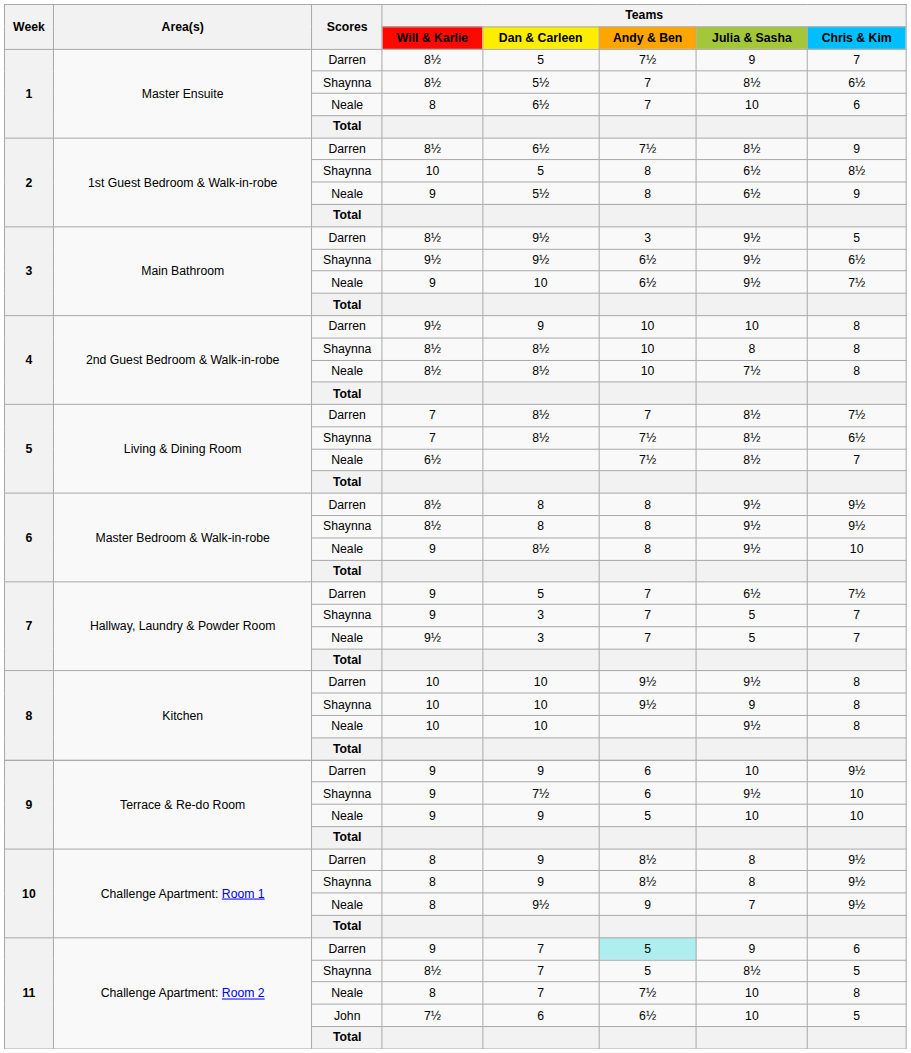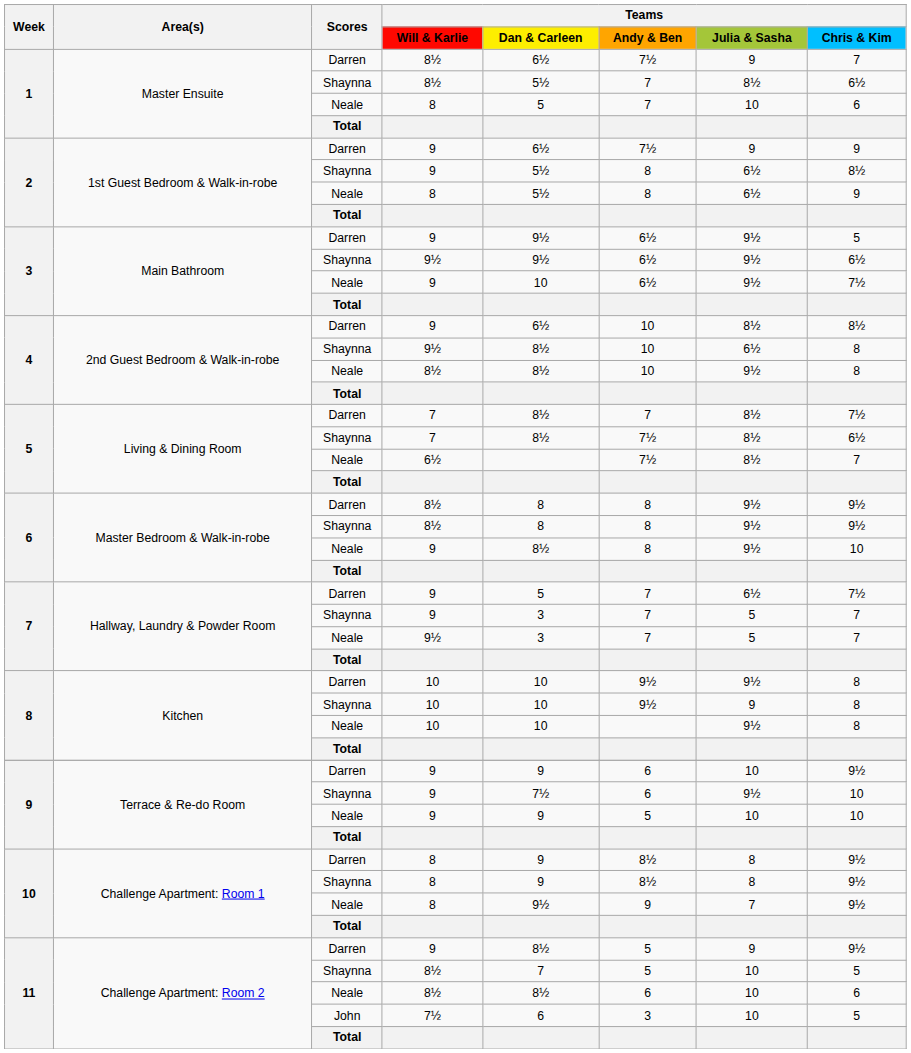 <table class="wikitable" style="text-align: center; font-size: 9pt; line-height:16px; width:70%">
 <tr>
 <th scope="col" rowspan="2">Week</th>
 <th scope="col" rowspan="2">Area(s)</th>
 <th scope="col" rowspan="2">Scores</th>
 <th scope="col" colspan="5">Teams</th>
 </tr>
 <tr>
 <th style="background:#FF0800; color:black;"><strong>Will & Karlie</strong></th>
 <th style="background:#FDEE00; color:black;"><strong>Dan & Carleen</strong></th>
 <th style="background:orange; color:black;"><strong>Andy & Ben</strong></th>
 <th style="background:#A4C639; color:black;"><strong>Julia & Sasha</strong></th>
 <th style="background:#00BFFF; color:black;"><strong>Chris & Kim</strong></th>
 </tr>
 <tr>
 <th rowspan="4">1</th>
 <td rowspan="4">Master Ensuite</td>
 <td>Darren</td>
 <td>8½</td>
-<td>5</td>
+<td>6½</td>
 <td>7½</td>
 <td>9</td>
 <td>7</td>
 </tr>
 <tr>
 <td>Shaynna</td>
 <td>8½</td>
 <td>5½</td>
 <td>7</td>
 <td>8½</td>
 <td>6½</td>
 </tr>
 <tr>
 <td>Neale</td>
 <td>8</td>
-<td>6½</td>
+<td>5</td>
 <td>7</td>
 <td>10</td>
 <td>6</td>
 </tr>
 <tr>
 <th>Total</th>
 <th></th>
 <th></th>
 <th></th>
 <th></th>
 <th></th>
 </tr>
 <tr>
 <th rowspan="4">2</th>
 <td rowspan="4">1st Guest Bedroom & Walk-in-robe</td>
 <td>Darren</td>
-<td>8½</td>
+<td>9</td>
 <td>6½</td>
 <td>7½</td>
-<td>8½</td>
+<td>9</td>
 <td>9</td>
 </tr>
 <tr>
 <td>Shaynna</td>
-<td>10</td>
-<td>5</td>
+<td>9</td>
+<td>5½</td>
 <td>8</td>
 <td>6½</td>
 <td>8½</td>
 </tr>
 <tr>
 <td>Neale</td>
-<td>9</td>
+<td>8</td>
 <td>5½</td>
 <td>8</td>
 <td>6½</td>
 <td>9</td>
 </tr>
 <tr>
 <th>Total</th>
 <th></th>
 <th></th>
 <th></th>
 <th></th>
 <th></th>
 </tr>
 <tr>
 <th rowspan="4">3</th>
 <td rowspan="4">Main Bathroom</td>
 <td>Darren</td>
-<td>8½</td>
+<td>9</td>
 <td>9½</td>
-<td>3</td>
+<td>6½</td>
 <td>9½</td>
 <td>5</td>
 </tr>
 <tr>
 <td>Shaynna</td>
 <td>9½</td>
 <td>9½</td>
 <td>6½</td>
 <td>9½</td>
 <td>6½</td>
 </tr>
 <tr>
 <td>Neale</td>
 <td>9</td>
 <td>10</td>
 <td>6½</td>
 <td>9½</td>
 <td>7½</td>
 </tr>
 <tr>
 <th>Total</th>
 <th></th>
 <th></th>
 <th></th>
 <th></th>
 <th></th>
 </tr>
 <tr>
 <th rowspan="4">4</th>
 <td rowspan="4">2nd Guest Bedroom & Walk-in-robe</td>
 <td>Darren</td>
-<td>9½</td>
 <td>9</td>
+<td>6½</td>
 <td>10</td>
-<td>10</td>
-<td>8</td>
+<td>8½</td>
+<td>8½</td>
 </tr>
 <tr>
 <td>Shaynna</td>
-<td>8½</td>
+<td>9½</td>
 <td>8½</td>
 <td>10</td>
-<td>8</td>
+<td>6½</td>
 <td>8</td>
 </tr>
 <tr>
 <td>Neale</td>
 <td>8½</td>
 <td>8½</td>
 <td>10</td>
-<td>7½</td>
+<td>9½</td>
 <td>8</td>
 </tr>
 <tr>
 <th>Total</th>
 <th></th>
 <th></th>
 <th></th>
 <th></th>
 <th></th>
 </tr>
 <tr>
 <th rowspan="4">5</th>
 <td rowspan="4">Living & Dining Room</td>
 <td>Darren</td>
 <td>7</td>
 <td>8½</td>
 <td>7</td>
 <td>8½</td>
 <td>7½</td>
 </tr>
 <tr>
 <td>Shaynna</td>
 <td>7</td>
 <td>8½</td>
 <td>7½</td>
 <td>8½</td>
 <td>6½</td>
 </tr>
 <tr>
 <td>Neale</td>
 <td>6½</td>
 <td></td>
 <td>7½</td>
 <td>8½</td>
 <td>7</td>
 </tr>
 <tr>
 <th>Total</th>
 <th></th>
 <th></th>
 <th></th>
 <th></th>
 <th></th>
 </tr>
 <tr>
 <th rowspan="4">6</th>
 <td rowspan="4">Master Bedroom & Walk-in-robe</td>
 <td>Darren</td>
 <td>8½</td>
 <td>8</td>
 <td>8</td>
 <td>9½</td>
 <td>9½</td>
 </tr>
 <tr>
 <td>Shaynna</td>
 <td>8½</td>
 <td>8</td>
 <td>8</td>
 <td>9½</td>
 <td>9½</td>
 </tr>
 <tr>
 <td>Neale</td>
 <td>9</td>
 <td>8½</td>
 <td>8</td>
 <td>9½</td>
 <td>10</td>
 </tr>
 <tr>
 <th>Total</th>
 <th></th>
 <th></th>
 <th></th>
 <th></th>
 <th></th>
 </tr>
 <tr>
 <th rowspan="4">7</th>
 <td rowspan="4">Hallway, Laundry & Powder Room</td>
 <td>Darren</td>
 <td>9</td>
 <td>5</td>
 <td>7</td>
 <td>6½</td>
 <td>7½</td>
 </tr>
 <tr>
 <td>Shaynna</td>
 <td>9</td>
 <td>3</td>
 <td>7</td>
 <td>5</td>
 <td>7</td>
 </tr>
 <tr>
 <td>Neale</td>
 <td>9½</td>
 <td>3</td>
 <td>7</td>
 <td>5</td>
 <td>7</td>
 </tr>
 <tr>
 <th>Total</th>
 <th></th>
 <th></th>
 <th></th>
 <th></th>
 <th></th>
 </tr>
 <tr>
 <th rowspan="4">8</th>
 <td rowspan="4">Kitchen</td>
 <td>Darren</td>
 <td>10</td>
 <td>10</td>
 <td>9½</td>
 <td>9½</td>
 <td>8</td>
 </tr>
 <tr>
 <td>Shaynna</td>
 <td>10</td>
 <td>10</td>
 <td>9½</td>
 <td>9</td>
 <td>8</td>
 </tr>
 <tr>
 <td>Neale</td>
 <td>10</td>
 <td>10</td>
 <td></td>
 <td>9½</td>
 <td>8</td>
 </tr>
 <tr>
 <th>Total</th>
 <th></th>
 <th></th>
 <th></th>
 <th></th>
 <th></th>
 </tr>
 <tr>
 </tr>
 <tr>
 <th rowspan="4">9</th>
 <td rowspan="4">Terrace & Re-do Room</td>
 <td>Darren</td>
 <td>9</td>
 <td>9</td>
 <td>6</td>
 <td>10</td>
 <td>9½</td>
 </tr>
 <tr>
 <td>Shaynna</td>
 <td>9</td>
 <td>7½</td>
 <td>6</td>
 <td>9½</td>
 <td>10</td>
 </tr>
 <tr>
 <td>Neale</td>
 <td>9</td>
 <td>9</td>
 <td>5</td>
 <td>10</td>
 <td>10</td>
 </tr>
 <tr>
 <th>Total</th>
 <th></th>
 <th></th>
 <th></th>
 <th></th>
 <th></th>
 </tr>
 <tr>
 <th rowspan="4">10</th>
 <td rowspan="4">Challenge Apartment: <a href='#'>Room 1</a></td>
 <td>Darren</td>
 <td>8</td>
 <td>9</td>
 <td>8½</td>
 <td>8</td>
 <td>9½</td>
 </tr>
 <tr>
 <td>Shaynna</td>
 <td>8</td>
 <td>9</td>
 <td>8½</td>
 <td>8</td>
 <td>9½</td>
 </tr>
 <tr>
 <td>Neale</td>
 <td>8</td>
 <td>9½</td>
 <td>9</td>
 <td>7</td>
 <td>9½</td>
 </tr>
 <tr>
 <th>Total</th>
 <th></th>
 <th></th>
 <th></th>
 <th></th>
 <th></th>
 </tr>
 <tr>
 <th rowspan="5">11</th>
 <td rowspan="5">Challenge Apartment: <a href='#'>Room 2</a></td>
 <td>Darren</td>
 <td>9</td>
-<td>7</td>
-<td style="background: paleturquoise;">5</td>
+<td>8½</td>
+<td>5</td>
 <td>9</td>
-<td>6</td>
+<td>9½</td>
 </tr>
 <tr>
 <td>Shaynna</td>
 <td>8½</td>
 <td>7</td>
 <td>5</td>
-<td>8½</td>
+<td>10</td>
 <td>5</td>
 </tr>
 <tr>
 <td>Neale</td>
-<td>8</td>
-<td>7</td>
-<td>7½</td>
+<td>8½</td>
+<td>8½</td>
+<td>6</td>
 <td>10</td>
-<td>8</td>
+<td>6</td>
 </tr>
 <tr>
 <td>John</td>
 <td>7½</td>
 <td>6</td>
-<td>6½</td>
+<td>3</td>
 <td>10</td>
 <td>5</td>
 </tr>
 <tr>
 <th>Total</th>
 <th></th>
 <th></th>
 <th></th>
 <th></th>
 <th></th>
 </tr>
 </table>
